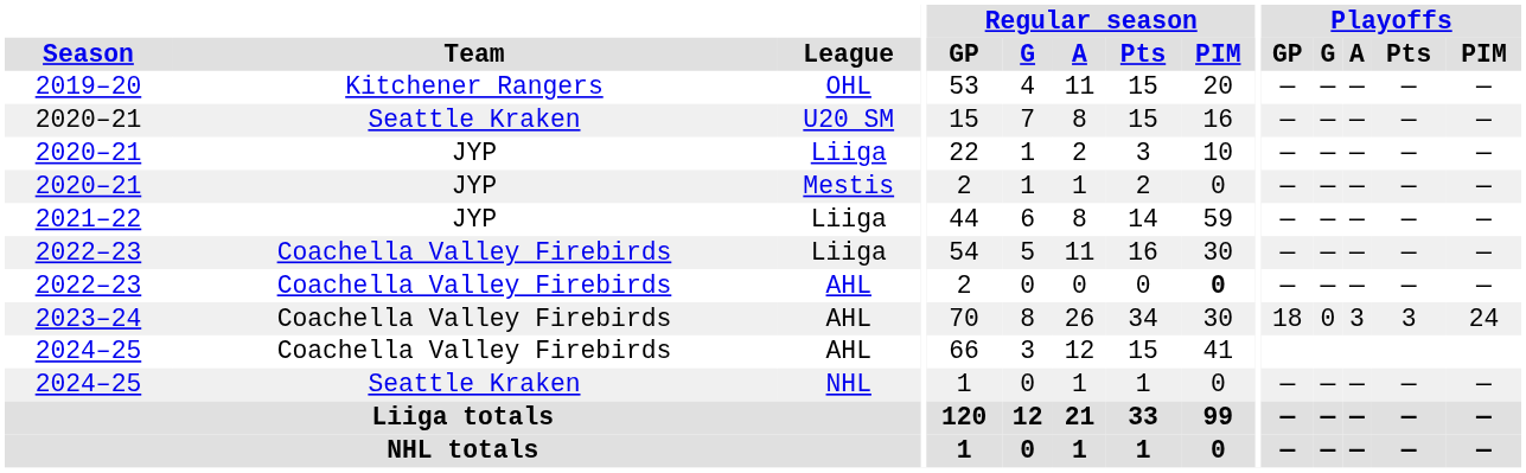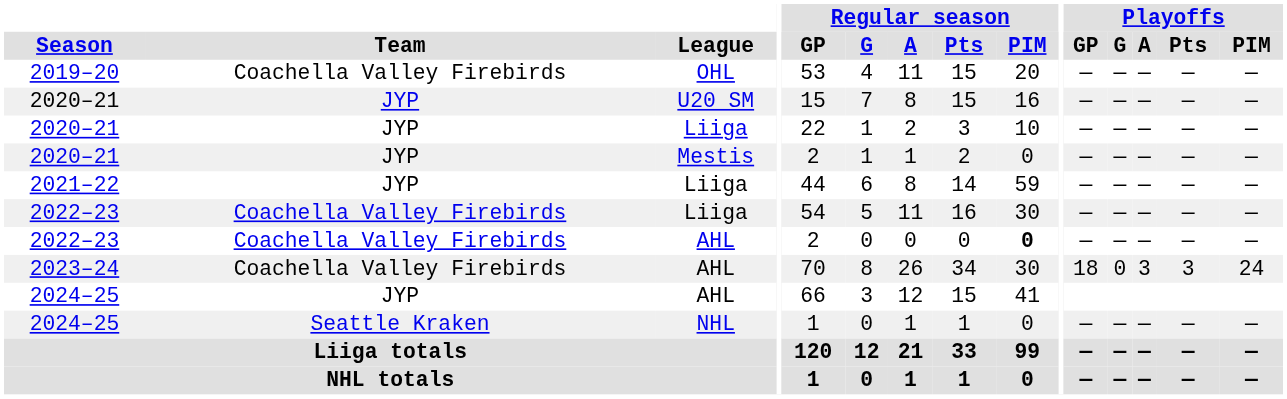 <table border="0" cellpadding="1" cellspacing="0" style="text-align:center; width:60em">
 <tr bgcolor="#e0e0e0">
 <th colspan="3" bgcolor="#ffffff"></th>
 <th rowspan="100" bgcolor="#ffffff"></th>
 <th colspan="5"><a href='#'>Regular season</a></th>
 <th rowspan="100" bgcolor="#ffffff"></th>
 <th colspan="5"><a href='#'>Playoffs</a></th>
 </tr>
 <tr bgcolor="#e0e0e0">
 <th><a href='#'>Season</a></th>
 <th>Team</th>
 <th>League</th>
 <th>GP</th>
 <th><a href='#'>G</a></th>
 <th><a href='#'>A</a></th>
 <th><a href='#'>Pts</a></th>
 <th><a href='#'>PIM</a></th>
 <th>GP</th>
 <th>G</th>
 <th>A</th>
 <th>Pts</th>
 <th>PIM</th>
 </tr>
 <tr>
 <td><a href='#'>2019–20</a></td>
-<td><a href='#'>Kitchener Rangers</a></td>
+<td>Coachella Valley Firebirds</td>
 <td><a href='#'>OHL</a></td>
 <td>53</td>
 <td>4</td>
 <td>11</td>
 <td>15</td>
 <td>20</td>
 <td>—</td>
 <td>—</td>
 <td>—</td>
 <td>—</td>
 <td>—</td>
 </tr>
 <tr bgcolor="#f0f0f0">
 <td>2020–21</td>
-<td><a href='#'>Seattle Kraken</a></td>
+<td><a href='#'>JYP</a></td>
 <td><a href='#'>U20 SM</a></td>
 <td>15</td>
 <td>7</td>
 <td>8</td>
 <td>15</td>
 <td>16</td>
 <td>—</td>
 <td>—</td>
 <td>—</td>
 <td>—</td>
 <td>—</td>
 </tr>
 <tr>
 <td><a href='#'>2020–21</a></td>
 <td>JYP</td>
 <td><a href='#'>Liiga</a></td>
 <td>22</td>
 <td>1</td>
 <td>2</td>
 <td>3</td>
 <td>10</td>
 <td>—</td>
 <td>—</td>
 <td>—</td>
 <td>—</td>
 <td>—</td>
 </tr>
 <tr bgcolor="#f0f0f0">
 <td><a href='#'>2020–21</a></td>
 <td>JYP</td>
 <td><a href='#'>Mestis</a></td>
 <td>2</td>
 <td>1</td>
 <td>1</td>
 <td>2</td>
 <td>0</td>
 <td>—</td>
 <td>—</td>
 <td>—</td>
 <td>—</td>
 <td>—</td>
 </tr>
 <tr>
 <td><a href='#'>2021–22</a></td>
 <td>JYP</td>
 <td>Liiga</td>
 <td>44</td>
 <td>6</td>
 <td>8</td>
 <td>14</td>
 <td>59</td>
 <td>—</td>
 <td>—</td>
 <td>—</td>
 <td>—</td>
 <td>—</td>
 </tr>
 <tr bgcolor="#f0f0f0">
 <td><a href='#'>2022–23</a></td>
 <td><a href='#'>Coachella Valley Firebirds</a></td>
 <td>Liiga</td>
 <td>54</td>
 <td>5</td>
 <td>11</td>
 <td>16</td>
 <td>30</td>
 <td>—</td>
 <td>—</td>
 <td>—</td>
 <td>—</td>
 <td>—</td>
 </tr>
 <tr>
 <td><a href='#'>2022–23</a></td>
 <td><a href='#'>Coachella Valley Firebirds</a></td>
 <td><a href='#'>AHL</a></td>
 <td>2</td>
 <td>0</td>
 <td>0</td>
 <td>0</td>
 <td><strong>0</strong></td>
 <td>—</td>
 <td>—</td>
 <td>—</td>
 <td>—</td>
 <td>—</td>
 </tr>
 <tr bgcolor="#f0f0f0">
 <td><a href='#'>2023–24</a></td>
 <td>Coachella Valley Firebirds</td>
 <td>AHL</td>
 <td>70</td>
 <td>8</td>
 <td>26</td>
 <td>34</td>
 <td>30</td>
 <td>18</td>
 <td>0</td>
 <td>3</td>
 <td>3</td>
 <td>24</td>
 </tr>
 <tr>
 <td><a href='#'>2024–25</a></td>
-<td>Coachella Valley Firebirds</td>
+<td>JYP</td>
 <td>AHL</td>
 <td>66</td>
 <td>3</td>
 <td>12</td>
 <td>15</td>
 <td>41</td>
 <td></td>
 <td></td>
 <td></td>
 <td></td>
 <td></td>
 </tr>
 <tr bgcolor="#f0f0f0">
 <td><a href='#'>2024–25</a></td>
 <td><a href='#'>Seattle Kraken</a></td>
 <td><a href='#'>NHL</a></td>
 <td>1</td>
 <td>0</td>
 <td>1</td>
 <td>1</td>
 <td>0</td>
 <td>—</td>
 <td>—</td>
 <td>—</td>
 <td>—</td>
 <td>—</td>
 </tr>
 <tr bgcolor="#e0e0e0">
 <th colspan="3">Liiga totals</th>
 <th>120</th>
 <th>12</th>
 <th>21</th>
 <th>33</th>
 <th>99</th>
 <th>—</th>
 <th>—</th>
 <th>—</th>
 <th>—</th>
 <th>—</th>
 </tr>
 <tr bgcolor="#e0e0e0">
 <th colspan="3">NHL totals</th>
 <th>1</th>
 <th>0</th>
 <th>1</th>
 <th>1</th>
 <th>0</th>
 <th>—</th>
 <th>—</th>
 <th>—</th>
 <th>—</th>
 <th>—</th>
 </tr>
 </table>
